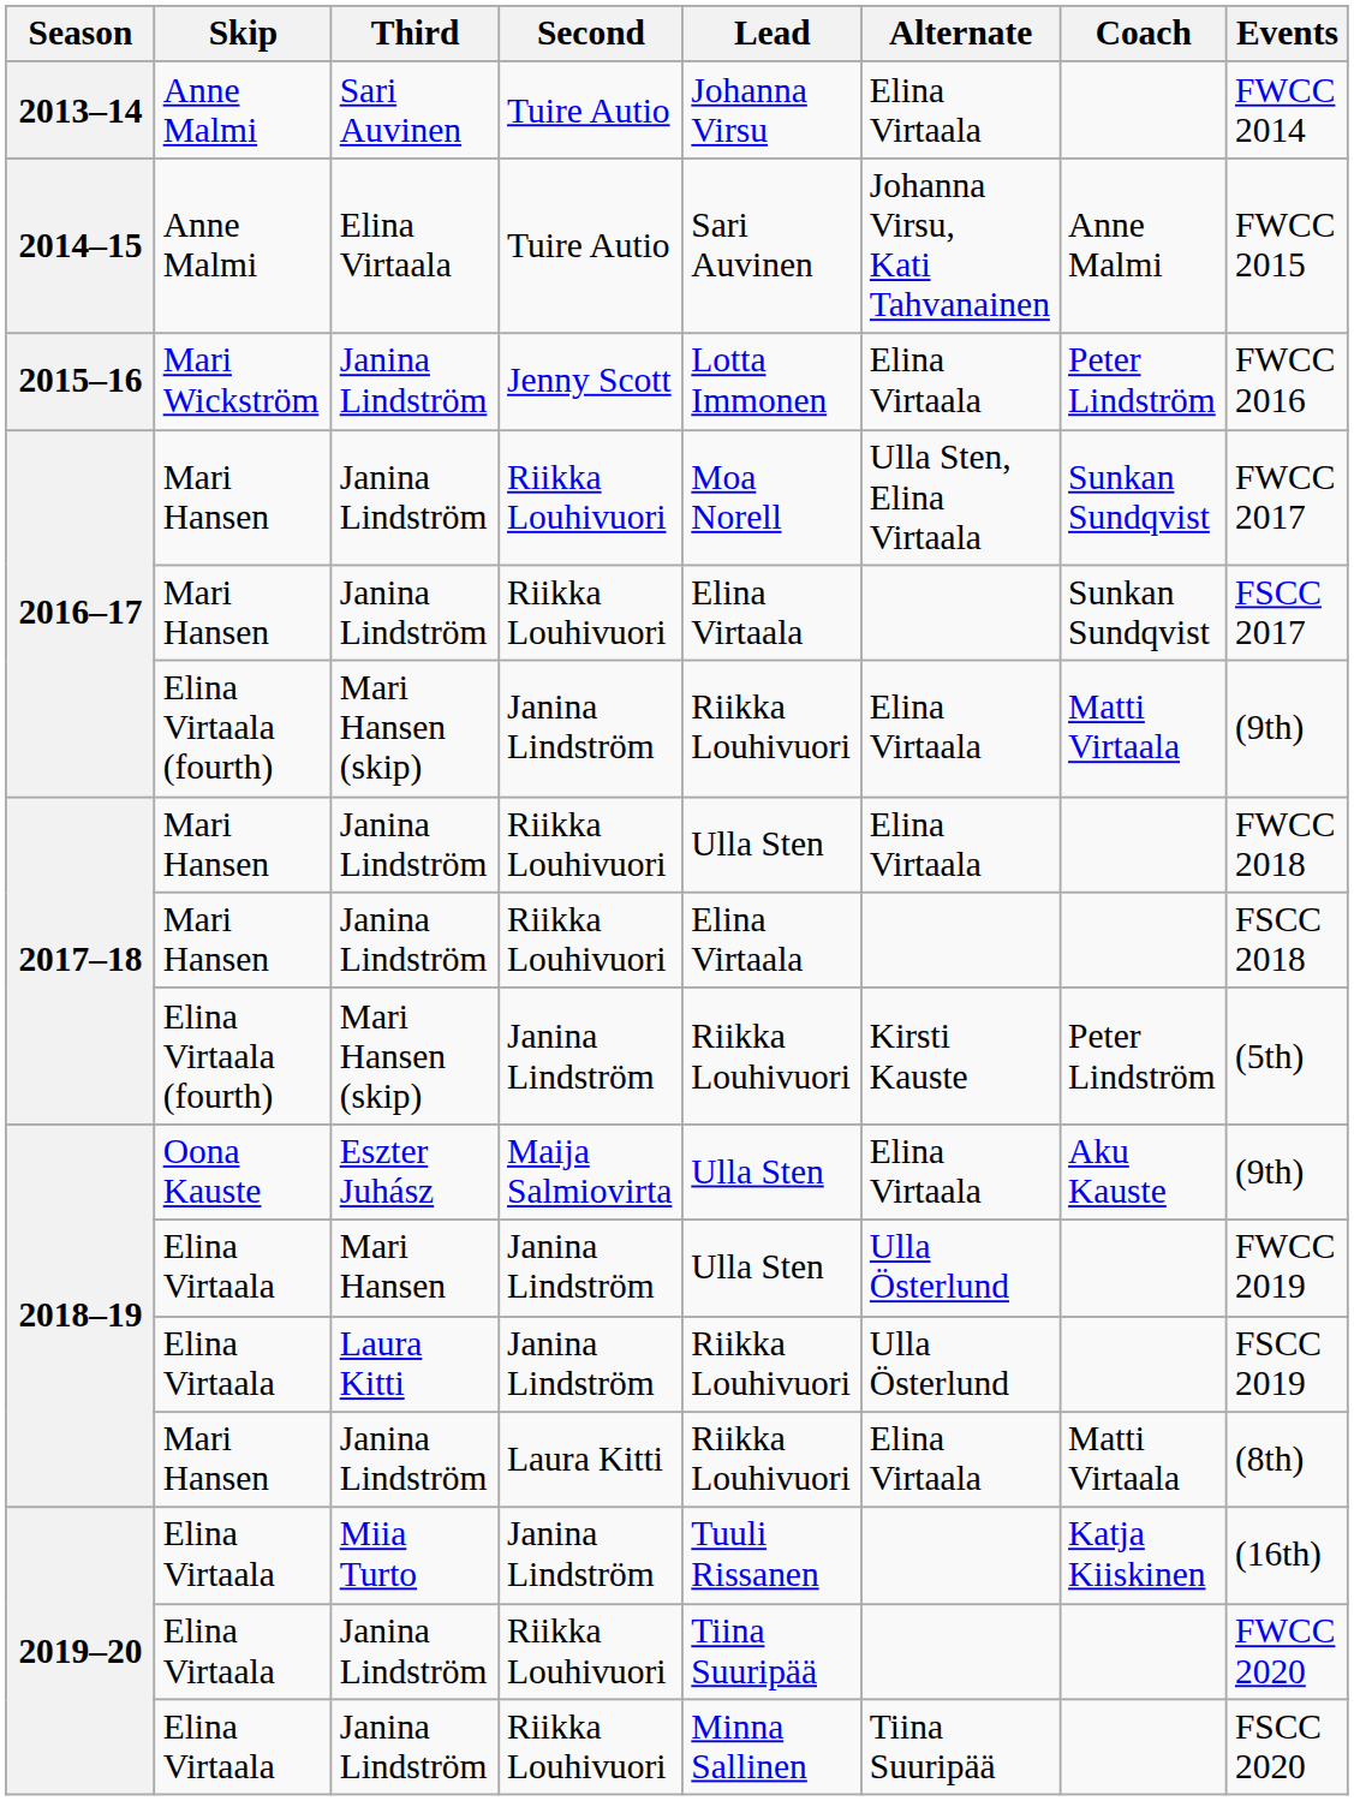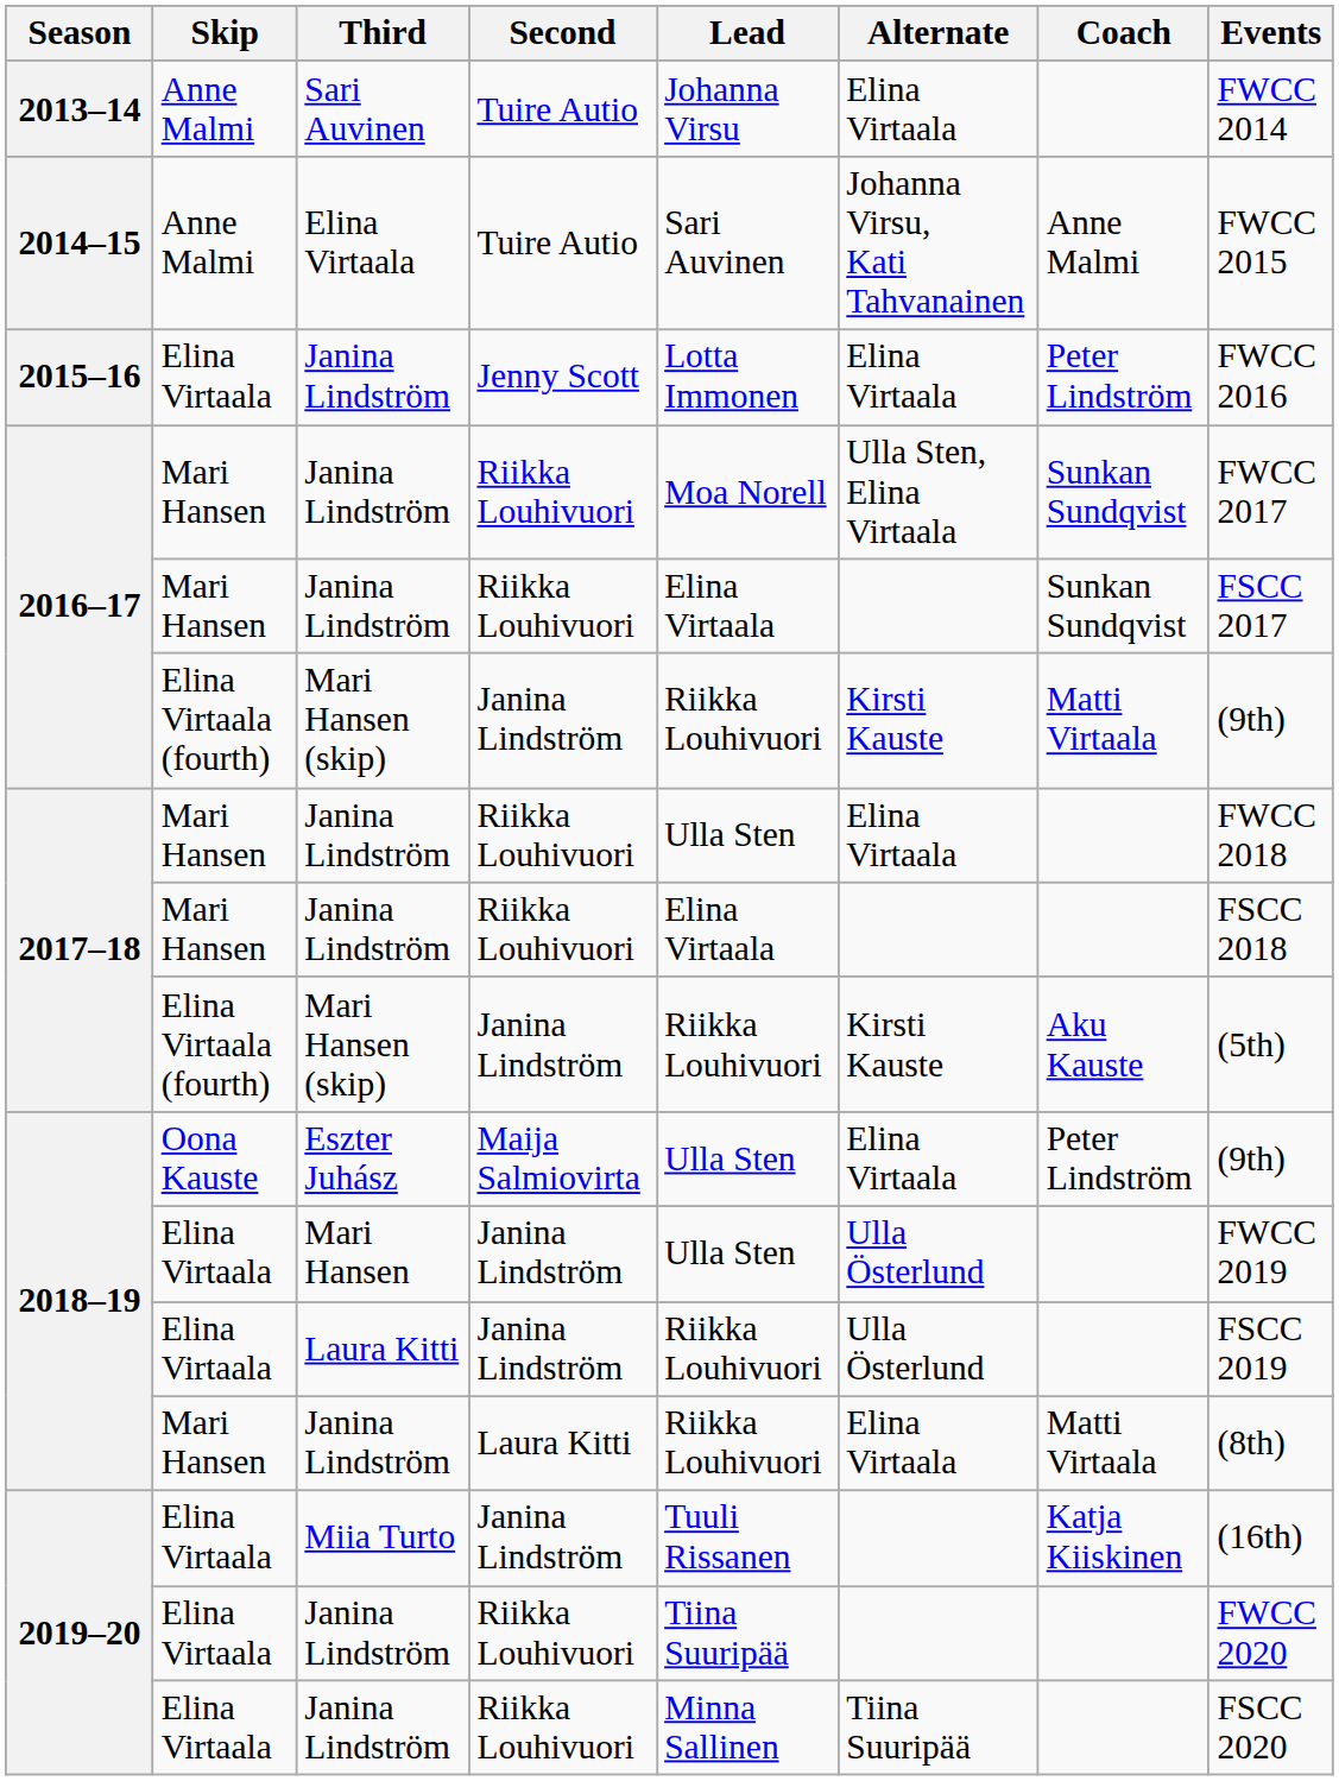 <table class="wikitable">
 <tr>
 <th scope="col" width=60>Season</th>
 <th scope="col">Skip</th>
 <th scope="col">Third</th>
 <th scope="col">Second</th>
 <th scope="col">Lead</th>
 <th scope="col">Alternate</th>
 <th scope="col">Coach</th>
 <th scope="col">Events</th>
 </tr>
 <tr>
 <th scope="row">2013–14</th>
 <td><a href='#'>Anne Malmi</a></td>
 <td><a href='#'>Sari Auvinen</a></td>
 <td><a href='#'>Tuire Autio</a></td>
 <td><a href='#'>Johanna Virsu</a></td>
 <td>Elina Virtaala</td>
 <td></td>
 <td><a href='#'>FWCC</a> 2014 </td>
 </tr>
 <tr>
 <th scope="row">2014–15</th>
 <td>Anne Malmi</td>
 <td>Elina Virtaala</td>
 <td>Tuire Autio</td>
 <td>Sari Auvinen</td>
 <td>Johanna Virsu,<br><a href='#'>Kati Tahvanainen</a></td>
 <td>Anne Malmi</td>
 <td>FWCC 2015 </td>
 </tr>
 <tr>
 <th scope="row">2015–16</th>
-<td><a href='#'>Mari Wickström</a></td>
+<td>Elina Virtaala</td>
 <td><a href='#'>Janina Lindström</a></td>
 <td><a href='#'>Jenny Scott</a></td>
 <td><a href='#'>Lotta Immonen</a></td>
 <td>Elina Virtaala</td>
 <td><a href='#'>Peter Lindström</a></td>
 <td>FWCC 2016 </td>
 </tr>
 <tr>
 <th scope="row" rowspan=3>2016–17</th>
 <td>Mari Hansen</td>
 <td>Janina Lindström</td>
 <td><a href='#'>Riikka Louhivuori</a></td>
 <td><a href='#'>Moa Norell</a></td>
 <td>Ulla Sten,<br>Elina Virtaala</td>
 <td><a href='#'>Sunkan Sundqvist</a></td>
 <td>FWCC 2017 </td>
 </tr>
 <tr>
 <td>Mari Hansen</td>
 <td>Janina Lindström</td>
 <td>Riikka Louhivuori</td>
 <td>Elina Virtaala</td>
 <td></td>
 <td>Sunkan Sundqvist</td>
 <td><a href='#'>FSCC</a> 2017 </td>
 </tr>
 <tr>
 <td>Elina Virtaala (fourth)</td>
 <td>Mari Hansen (skip)</td>
 <td>Janina Lindström</td>
 <td>Riikka Louhivuori</td>
-<td>Elina Virtaala</td>
+<td><a href='#'>Kirsti Kauste</a></td>
 <td><a href='#'>Matti Virtaala</a></td>
 <td> (9th)</td>
 </tr>
 <tr>
 <th scope="row" rowspan=3>2017–18</th>
 <td>Mari Hansen</td>
 <td>Janina Lindström</td>
 <td>Riikka Louhivuori</td>
 <td>Ulla Sten</td>
 <td>Elina Virtaala</td>
 <td></td>
 <td>FWCC 2018 </td>
 </tr>
 <tr>
 <td>Mari Hansen</td>
 <td>Janina Lindström</td>
 <td>Riikka Louhivuori</td>
 <td>Elina Virtaala</td>
 <td></td>
 <td></td>
 <td>FSCC 2018 </td>
 </tr>
 <tr>
 <td>Elina Virtaala (fourth)</td>
 <td>Mari Hansen (skip)</td>
 <td>Janina Lindström</td>
 <td>Riikka Louhivuori</td>
 <td>Kirsti Kauste</td>
-<td>Peter Lindström</td>
+<td><a href='#'>Aku Kauste</a></td>
 <td> (5th)</td>
 </tr>
 <tr>
 <th scope="row" rowspan=4>2018–19</th>
 <td><a href='#'>Oona Kauste</a></td>
 <td><a href='#'>Eszter Juhász</a></td>
 <td><a href='#'>Maija Salmiovirta</a></td>
 <td><a href='#'>Ulla Sten</a></td>
 <td>Elina Virtaala</td>
-<td><a href='#'>Aku Kauste</a></td>
+<td>Peter Lindström</td>
 <td> (9th)</td>
 </tr>
 <tr>
 <td>Elina Virtaala</td>
 <td>Mari Hansen</td>
 <td>Janina Lindström</td>
 <td>Ulla Sten</td>
 <td><a href='#'>Ulla Österlund</a></td>
 <td></td>
 <td>FWCC 2019 </td>
 </tr>
 <tr>
 <td>Elina Virtaala</td>
 <td><a href='#'>Laura Kitti</a></td>
 <td>Janina Lindström</td>
 <td>Riikka Louhivuori</td>
 <td>Ulla Österlund</td>
 <td></td>
 <td>FSCC 2019 </td>
 </tr>
 <tr>
 <td>Mari Hansen</td>
 <td>Janina Lindström</td>
 <td>Laura Kitti</td>
 <td>Riikka Louhivuori</td>
 <td>Elina Virtaala</td>
 <td>Matti Virtaala</td>
 <td> (8th)</td>
 </tr>
 <tr>
 <th scope="row" rowspan=3>2019–20</th>
 <td>Elina Virtaala</td>
 <td><a href='#'>Miia Turto</a></td>
 <td>Janina Lindström</td>
 <td><a href='#'>Tuuli Rissanen</a></td>
 <td></td>
 <td><a href='#'>Katja Kiiskinen</a></td>
 <td> (16th)</td>
 </tr>
 <tr>
 <td>Elina Virtaala</td>
 <td>Janina Lindström</td>
 <td>Riikka Louhivuori</td>
 <td><a href='#'>Tiina Suuripää</a></td>
 <td></td>
 <td></td>
 <td><a href='#'>FWCC 2020</a> </td>
 </tr>
 <tr>
 <td>Elina Virtaala</td>
 <td>Janina Lindström</td>
 <td>Riikka Louhivuori</td>
 <td><a href='#'>Minna Sallinen</a></td>
 <td>Tiina Suuripää</td>
 <td></td>
 <td>FSCC 2020 </td>
 </tr>
 </table>
